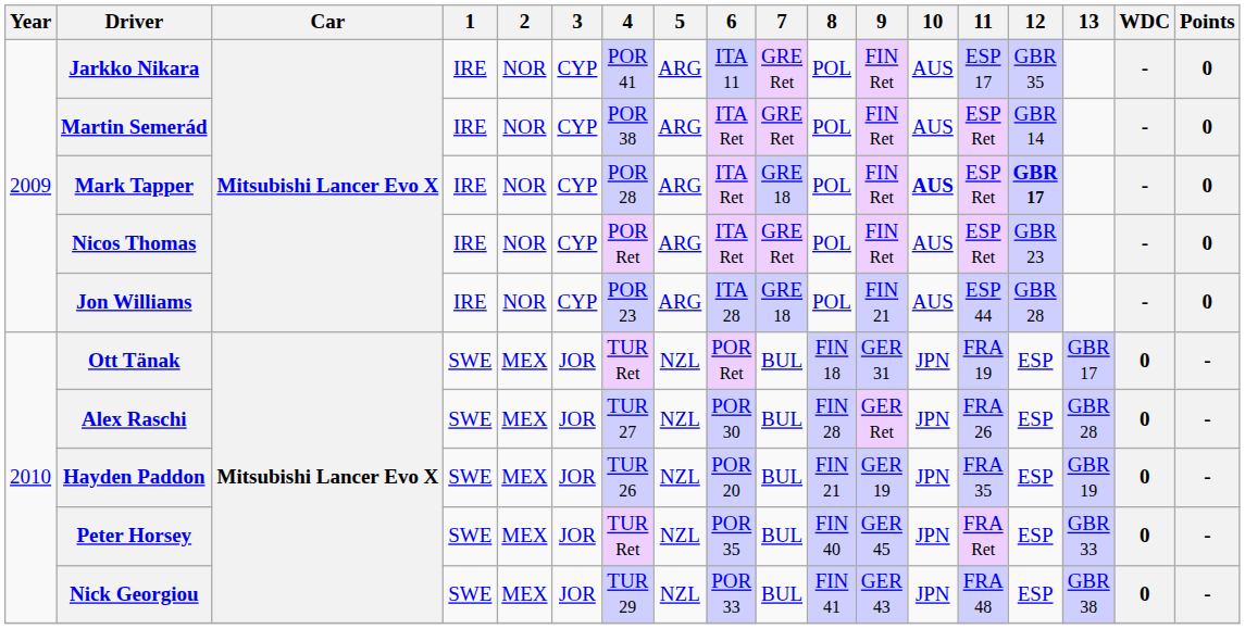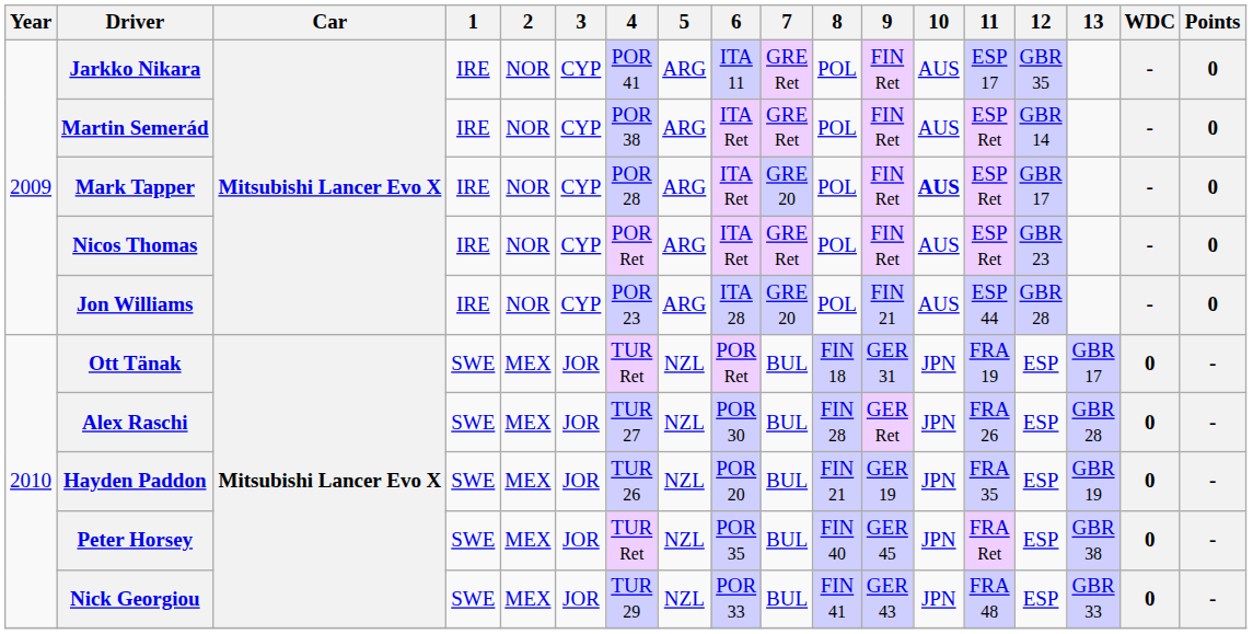 <table class="wikitable" border="1" style="text-align:center; font-size:90%;">
 <tr>
 <th>Year</th>
 <th>Driver</th>
 <th>Car</th>
 <th>1</th>
 <th>2</th>
 <th>3</th>
 <th>4</th>
 <th>5</th>
 <th>6</th>
 <th>7</th>
 <th>8</th>
 <th>9</th>
 <th>10</th>
 <th>11</th>
 <th>12</th>
 <th>13</th>
 <th>WDC</th>
 <th>Points</th>
 </tr>
 <tr>
 <td rowspan="5"><a href='#'>2009</a></td>
 <th> <a href='#'>Jarkko Nikara</a></th>
 <th rowspan="5"><a href='#'>Mitsubishi Lancer Evo X</a></th>
 <td><a href='#'>IRE</a></td>
 <td><a href='#'>NOR</a></td>
 <td><a href='#'>CYP</a></td>
 <td style="background:#CFCFFF;"><a href='#'>POR</a><br><small>41</small></td>
 <td><a href='#'>ARG</a></td>
 <td style="background:#CFCFFF;"><a href='#'>ITA</a><br><small>11</small></td>
 <td style="background:#EFCFFF;"><a href='#'>GRE</a><br><small>Ret</small></td>
 <td><a href='#'>POL</a></td>
 <td style="background:#EFCFFF;"><a href='#'>FIN</a><br><small>Ret</small></td>
 <td><a href='#'>AUS</a></td>
 <td style="background:#CFCFFF;"><a href='#'>ESP</a><br><small>17</small></td>
 <td style="background:#CFCFFF;"><a href='#'>GBR</a><br><small>35</small></td>
 <td></td>
 <th>-</th>
 <th>0</th>
 </tr>
 <tr>
 <th> <a href='#'>Martin Semerád</a></th>
 <td><a href='#'>IRE</a></td>
 <td><a href='#'>NOR</a></td>
 <td><a href='#'>CYP</a></td>
 <td style="background:#CFCFFF;"><a href='#'>POR</a><br><small>38</small></td>
 <td><a href='#'>ARG</a></td>
 <td style="background:#EFCFFF;"><a href='#'>ITA</a><br><small>Ret</small></td>
 <td style="background:#EFCFFF;"><a href='#'>GRE</a><br><small>Ret</small></td>
 <td><a href='#'>POL</a></td>
 <td style="background:#EFCFFF;"><a href='#'>FIN</a><br><small>Ret</small></td>
 <td><a href='#'>AUS</a></td>
 <td style="background:#EFCFFF;"><a href='#'>ESP</a><br><small>Ret</small></td>
 <td style="background:#CFCFFF;"><a href='#'>GBR</a><br><small>14</small></td>
 <td></td>
 <th>-</th>
 <th>0</th>
 </tr>
 <tr>
 <th> <a href='#'>Mark Tapper</a></th>
 <td><a href='#'>IRE</a></td>
 <td><a href='#'>NOR</a></td>
 <td><a href='#'>CYP</a></td>
 <td style="background:#CFCFFF;"><a href='#'>POR</a><br><small>28</small></td>
 <td><a href='#'>ARG</a></td>
 <td style="background:#EFCFFF;"><a href='#'>ITA</a><br><small>Ret</small></td>
-<td style="background:#CFCFFF;"><a href='#'>GRE</a><br><small>18</small></td>
+<td style="background:#CFCFFF;"><a href='#'>GRE</a><br><small>20</small></td>
 <td><a href='#'>POL</a></td>
 <td style="background:#EFCFFF;"><a href='#'>FIN</a><br><small>Ret</small></td>
 <td><strong><a href='#'>AUS</a></strong></td>
 <td style="background:#EFCFFF;"><a href='#'>ESP</a><br><small>Ret</small></td>
-<td style="background:#CFCFFF;"><strong><a href='#'>GBR</a><br><small>17</small></strong></td>
+<td style="background:#CFCFFF;"><a href='#'>GBR</a><br><small>17</small></td>
 <td></td>
 <th>-</th>
 <th>0</th>
 </tr>
 <tr>
 <th> <a href='#'>Nicos Thomas</a></th>
 <td><a href='#'>IRE</a></td>
 <td><a href='#'>NOR</a></td>
 <td><a href='#'>CYP</a></td>
 <td style="background:#EFCFFF;"><a href='#'>POR</a><br><small>Ret</small></td>
 <td><a href='#'>ARG</a></td>
 <td style="background:#EFCFFF;"><a href='#'>ITA</a><br><small>Ret</small></td>
 <td style="background:#EFCFFF;"><a href='#'>GRE</a><br><small>Ret</small></td>
 <td><a href='#'>POL</a></td>
 <td style="background:#EFCFFF;"><a href='#'>FIN</a><br><small>Ret</small></td>
 <td><a href='#'>AUS</a></td>
 <td style="background:#EFCFFF;"><a href='#'>ESP</a><br><small>Ret</small></td>
 <td style="background:#CFCFFF;"><a href='#'>GBR</a><br><small>23</small></td>
 <td></td>
 <th>-</th>
 <th>0</th>
 </tr>
 <tr>
 <th> <a href='#'>Jon Williams</a></th>
 <td><a href='#'>IRE</a></td>
 <td><a href='#'>NOR</a></td>
 <td><a href='#'>CYP</a></td>
 <td style="background:#CFCFFF;"><a href='#'>POR</a><br><small>23</small></td>
 <td><a href='#'>ARG</a></td>
 <td style="background:#CFCFFF;"><a href='#'>ITA</a><br><small>28</small></td>
-<td style="background:#CFCFFF;"><a href='#'>GRE</a><br><small>18</small></td>
+<td style="background:#CFCFFF;"><a href='#'>GRE</a><br><small>20</small></td>
 <td><a href='#'>POL</a></td>
 <td style="background:#CFCFFF;"><a href='#'>FIN</a><br><small>21</small></td>
 <td><a href='#'>AUS</a></td>
 <td style="background:#CFCFFF;"><a href='#'>ESP</a><br><small>44</small></td>
 <td style="background:#CFCFFF;"><a href='#'>GBR</a><br><small>28</small></td>
 <td></td>
 <th>-</th>
 <th>0</th>
 </tr>
 <tr>
 <td rowspan="5"><a href='#'>2010</a></td>
 <th> <a href='#'>Ott Tänak</a></th>
 <th rowspan="5">Mitsubishi Lancer Evo X</th>
 <td><a href='#'>SWE</a></td>
 <td><a href='#'>MEX</a></td>
 <td><a href='#'>JOR</a></td>
 <td style="background:#EFCFFF;"><a href='#'>TUR</a><br><small>Ret</small></td>
 <td><a href='#'>NZL</a></td>
 <td style="background:#EFCFFF;"><a href='#'>POR</a><br><small>Ret</small></td>
 <td><a href='#'>BUL</a><br><small></small></td>
 <td style="background:#CFCFFF;"><a href='#'>FIN</a><br><small>18</small></td>
 <td style="background:#CFCFFF;"><a href='#'>GER</a><br><small>31</small></td>
 <td><a href='#'>JPN</a></td>
 <td style="background:#CFCFFF;"><a href='#'>FRA</a><br><small>19</small></td>
 <td><a href='#'>ESP</a><br><small></small></td>
 <td style="background:#CFCFFF;"><a href='#'>GBR</a><br><small>17</small></td>
 <th>0</th>
 <th>-</th>
 </tr>
 <tr>
 <th> <a href='#'>Alex Raschi</a></th>
 <td><a href='#'>SWE</a></td>
 <td><a href='#'>MEX</a></td>
 <td><a href='#'>JOR</a></td>
 <td style="background:#CFCFFF;"><a href='#'>TUR</a><br><small>27</small></td>
 <td><a href='#'>NZL</a></td>
 <td style="background:#CFCFFF;"><a href='#'>POR</a><br><small>30</small></td>
 <td><a href='#'>BUL</a><br><small></small></td>
 <td style="background:#CFCFFF;"><a href='#'>FIN</a><br><small>28</small></td>
 <td style="background:#EFCFFF;"><a href='#'>GER</a><br><small>Ret</small></td>
 <td><a href='#'>JPN</a></td>
 <td style="background:#CFCFFF;"><a href='#'>FRA</a><br><small>26</small></td>
 <td><a href='#'>ESP</a><br><small></small></td>
 <td style="background:#CFCFFF;"><a href='#'>GBR</a><br><small>28</small></td>
 <th>0</th>
 <th>-</th>
 </tr>
 <tr>
 <th> <a href='#'>Hayden Paddon</a></th>
 <td><a href='#'>SWE</a></td>
 <td><a href='#'>MEX</a></td>
 <td><a href='#'>JOR</a></td>
 <td style="background:#CFCFFF;"><a href='#'>TUR</a><br><small>26</small></td>
 <td><a href='#'>NZL</a></td>
 <td style="background:#CFCFFF;"><a href='#'>POR</a><br><small>20</small></td>
 <td><a href='#'>BUL</a><br><small></small></td>
 <td style="background:#CFCFFF;"><a href='#'>FIN</a><br><small>21</small></td>
 <td style="background:#CFCFFF;"><a href='#'>GER</a><br><small>19</small></td>
 <td><a href='#'>JPN</a></td>
 <td style="background:#CFCFFF;"><a href='#'>FRA</a><br><small>35</small></td>
 <td><a href='#'>ESP</a><br><small></small></td>
 <td style="background:#CFCFFF;"><a href='#'>GBR</a><br><small>19</small></td>
 <th>0</th>
 <th>-</th>
 </tr>
 <tr>
 <th> <a href='#'>Peter Horsey</a></th>
 <td><a href='#'>SWE</a></td>
 <td><a href='#'>MEX</a></td>
 <td><a href='#'>JOR</a></td>
 <td style="background:#EFCFFF;"><a href='#'>TUR</a><br><small>Ret</small></td>
 <td><a href='#'>NZL</a></td>
 <td style="background:#CFCFFF;"><a href='#'>POR</a><br><small>35</small></td>
 <td><a href='#'>BUL</a><br><small></small></td>
 <td style="background:#CFCFFF;"><a href='#'>FIN</a><br><small>40</small></td>
 <td style="background:#CFCFFF;"><a href='#'>GER</a><br><small>45</small></td>
 <td><a href='#'>JPN</a></td>
 <td style="background:#EFCFFF;"><a href='#'>FRA</a><br><small>Ret</small></td>
 <td><a href='#'>ESP</a><br><small></small></td>
-<td style="background:#CFCFFF;"><a href='#'>GBR</a><br><small>33</small></td>
+<td style="background:#CFCFFF;"><a href='#'>GBR</a><br><small>38</small></td>
 <th>0</th>
 <th>-</th>
 </tr>
 <tr>
 <th> <a href='#'>Nick Georgiou</a></th>
 <td><a href='#'>SWE</a></td>
 <td><a href='#'>MEX</a></td>
 <td><a href='#'>JOR</a></td>
 <td style="background:#CFCFFF;"><a href='#'>TUR</a><br><small>29</small></td>
 <td><a href='#'>NZL</a></td>
 <td style="background:#CFCFFF;"><a href='#'>POR</a><br><small>33</small></td>
 <td><a href='#'>BUL</a><br><small></small></td>
 <td style="background:#CFCFFF;"><a href='#'>FIN</a><br><small>41</small></td>
 <td style="background:#CFCFFF;"><a href='#'>GER</a><br><small>43</small></td>
 <td><a href='#'>JPN</a></td>
 <td style="background:#CFCFFF;"><a href='#'>FRA</a><br><small>48</small></td>
 <td><a href='#'>ESP</a><br><small></small></td>
-<td style="background:#CFCFFF;"><a href='#'>GBR</a><br><small>38</small></td>
+<td style="background:#CFCFFF;"><a href='#'>GBR</a><br><small>33</small></td>
 <th>0</th>
 <th>-</th>
 </tr>
 <tr>
 </tr>
 </table>
